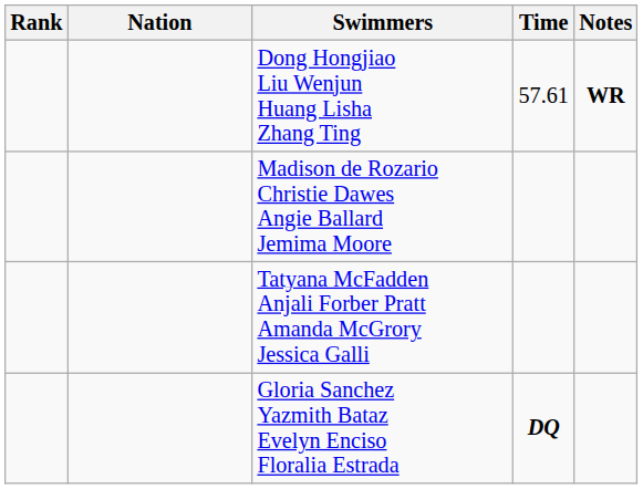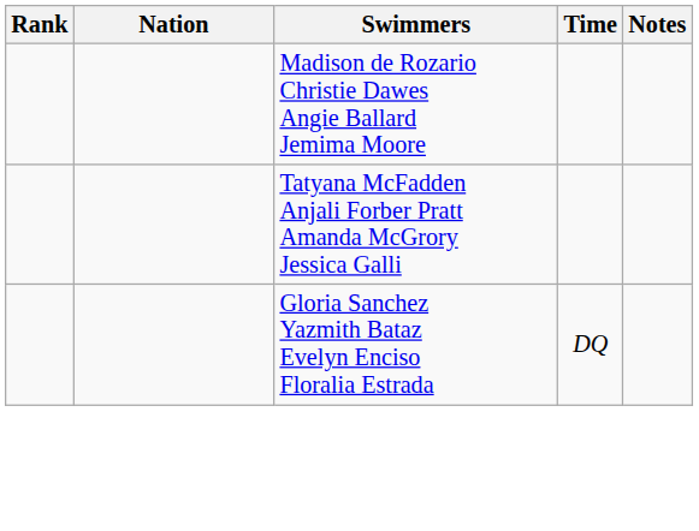 <table class="wikitable sortable" style="text-align:center">
 <tr>
 <th>Rank</th>
 <th style="width:125px">Nation</th>
 <th Class="unsortable" style="width:180px">Swimmers</th>
 <th>Time</th>
 <th>Notes</th>
-</tr>
-<tr>
-<td></td>
-<td style="text-align:left"></td>
-<td style="text-align:left"><a href='#'>Dong Hongjiao</a><br> <a href='#'>Liu Wenjun</a><br> <a href='#'>Huang Lisha</a><br> <a href='#'>Zhang Ting</a></td>
-<td>57.61</td>
-<td><strong>WR</strong></td>
 </tr>
 <tr>
 <td></td>
 <td style="text-align:left"></td>
 <td style="text-align:left"><a href='#'>Madison de Rozario</a><br> <a href='#'>Christie Dawes</a><br> <a href='#'>Angie Ballard</a><br> <a href='#'>Jemima Moore</a></td>
 <td></td>
 <td></td>
 </tr>
 <tr>
 <td></td>
 <td style="text-align:left"></td>
 <td style="text-align:left"><a href='#'>Tatyana McFadden</a><br> <a href='#'>Anjali Forber Pratt</a><br> <a href='#'>Amanda McGrory</a><br> <a href='#'>Jessica Galli</a></td>
 <td></td>
 <td></td>
 </tr>
 <tr>
 <td></td>
 <td style="text-align:left"></td>
 <td style="text-align:left"><a href='#'>Gloria Sanchez</a><br> <a href='#'>Yazmith Bataz</a><br> <a href='#'>Evelyn Enciso</a><br> <a href='#'>Floralia Estrada</a></td>
-<td><strong><em>DQ</em></strong></td>
+<td><em>DQ</em></td>
 <td></td>
 </tr>
 </table>
